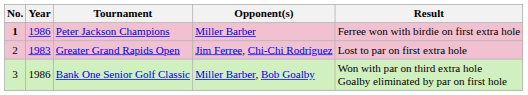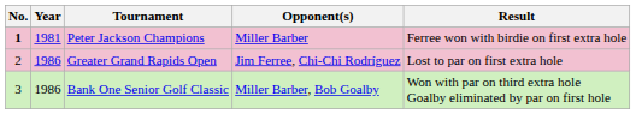 <table class="wikitable" style="font-size:95%;">
 <tr>
 <th>No.</th>
 <th>Year</th>
 <th>Tournament</th>
 <th>Opponent(s)</th>
 <th>Result</th>
 </tr>
 <tr style="background:#F2C1D1;">
 <td align=center><strong>1</strong></td>
-<td><a href='#'>1986</a></td>
+<td><a href='#'>1981</a></td>
 <td><a href='#'>Peter Jackson Champions</a></td>
 <td> <a href='#'>Miller Barber</a></td>
 <td>Ferree won with birdie on first extra hole</td>
 </tr>
 <tr style="background:#F2C1D1;">
 <td align=center>2</td>
-<td><a href='#'>1983</a></td>
+<td><a href='#'>1986</a></td>
 <td><a href='#'>Greater Grand Rapids Open</a></td>
 <td> <a href='#'>Jim Ferree</a>,  <a href='#'>Chi-Chi Rodríguez</a></td>
 <td>Lost to par on first extra hole</td>
 </tr>
 <tr style="background:#D0F0C0;">
 <td align=center>3</td>
 <td>1986</td>
 <td><a href='#'>Bank One Senior Golf Classic</a></td>
 <td> <a href='#'>Miller Barber</a>,  <a href='#'>Bob Goalby</a></td>
 <td>Won with par on third extra hole<br>Goalby eliminated by par on first hole</td>
 </tr>
 </table>
